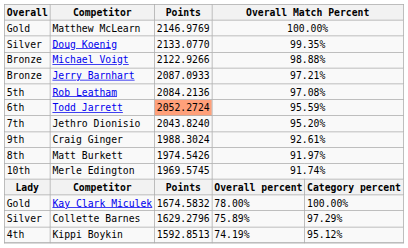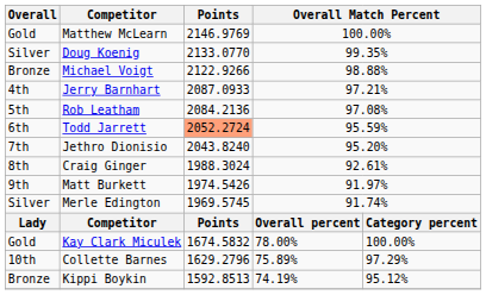 <table class="wikitable sortable" style="text-align: left;">
 <tr>
 <th>Overall</th>
 <th>Competitor</th>
 <th>Points</th>
 <th colspan="2">Overall Match Percent</th>
 </tr>
 <tr>
 <td> Gold</td>
 <td> Matthew McLearn</td>
 <td>2146.9769</td>
 <td colspan="2" style="text-align: center;">100.00%</td>
 </tr>
 <tr>
 <td> Silver</td>
 <td> <a href='#'>Doug Koenig</a></td>
 <td>2133.0770</td>
 <td colspan="2" style="text-align: center;">99.35%</td>
 </tr>
 <tr>
 <td> Bronze</td>
 <td> <a href='#'>Michael Voigt</a></td>
 <td>2122.9266</td>
 <td colspan="2" style="text-align: center;">98.88%</td>
 </tr>
 <tr>
-<td> Bronze</td>
+<td>4th</td>
 <td> <a href='#'>Jerry Barnhart</a></td>
 <td>2087.0933</td>
 <td colspan="2" style="text-align: center;">97.21%</td>
 </tr>
 <tr>
 <td>5th</td>
 <td> <a href='#'>Rob Leatham</a></td>
 <td>2084.2136</td>
 <td colspan="2" style="text-align: center;">97.08%</td>
 </tr>
 <tr>
 <td>6th</td>
 <td> <a href='#'>Todd Jarrett</a></td>
 <td style="background: lightsalmon;">2052.2724</td>
 <td colspan="2" style="text-align: center;">95.59%</td>
 </tr>
 <tr>
 <td>7th</td>
 <td> Jethro Dionisio</td>
 <td>2043.8240</td>
 <td colspan="2" style="text-align: center;">95.20%</td>
 </tr>
 <tr>
-<td>9th</td>
+<td>8th</td>
 <td> Craig Ginger</td>
 <td>1988.3024</td>
 <td colspan="2" style="text-align: center;">92.61%</td>
 </tr>
 <tr>
-<td>8th</td>
+<td>9th</td>
 <td> Matt Burkett</td>
 <td>1974.5426</td>
 <td colspan="2" style="text-align: center;">91.97%</td>
 </tr>
 <tr>
-<td>10th</td>
+<td> Silver</td>
 <td> Merle Edington</td>
 <td>1969.5745</td>
 <td colspan="2" style="text-align: center;">91.74%</td>
 </tr>
 <tr>
 <th>Lady</th>
 <th>Competitor</th>
 <th>Points</th>
 <th>Overall percent</th>
 <th>Category percent</th>
 </tr>
 <tr>
 <td> Gold</td>
 <td> <a href='#'>Kay Clark Miculek</a></td>
 <td>1674.5832</td>
 <td>78.00%</td>
 <td>100.00%</td>
 </tr>
 <tr>
-<td> Silver</td>
+<td>10th</td>
 <td> Collette Barnes</td>
 <td>1629.2796</td>
 <td>75.89%</td>
 <td>97.29%</td>
 </tr>
 <tr>
-<td>4th</td>
+<td> Bronze</td>
 <td> Kippi Boykin</td>
 <td>1592.8513</td>
 <td>74.19%</td>
 <td>95.12%</td>
 </tr>
 <tr>
 </tr>
 </table>
